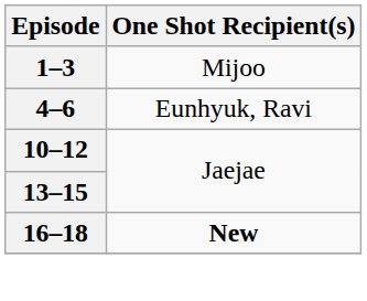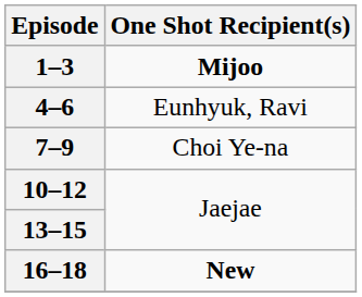 <table Class="wikitable" style="text-align:center">
 <tr>
 <th>Episode</th>
 <th>One Shot Recipient(s)</th>
 </tr>
 <tr>
 <th>1–3</th>
-<td>Mijoo</td>
+<td><strong>Mijoo</strong></td>
 </tr>
 <tr>
 <th>4–6</th>
 <td>Eunhyuk, Ravi</td>
+</tr>
+<tr>
+<th>7–9</th>
+<td>Choi Ye-na</td>
 </tr>
 <tr>
 <th>10–12</th>
 <td rowspan="2">Jaejae</td>
 </tr>
 <tr>
 <th>13–15</th>
 </tr>
 <tr>
 <th>16–18</th>
 <td><strong>New</strong></td>
 </tr>
 <tr>
 </tr>
 </table>
